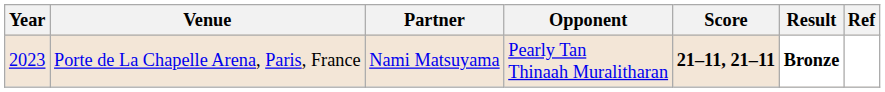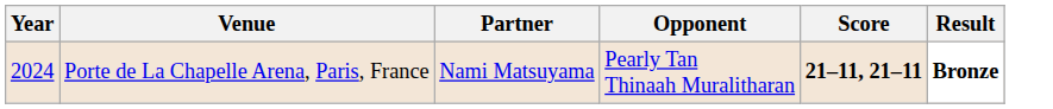 <table class="sortable wikitable" style="font-size: 90%">
 <tr>
 <th>Year</th>
 <th>Venue</th>
 <th>Partner</th>
 <th>Opponent</th>
 <th>Score</th>
 <th>Result</th>
-<th>Ref</th>
 </tr>
 <tr style="background:#F3E6D7">
-<td align="center"><a href='#'>2023</a></td>
+<td align="center"><a href='#'>2024</a></td>
 <td align="left"><a href='#'>Porte de La Chapelle Arena</a>, <a href='#'>Paris</a>, France</td>
 <td align="left"> <a href='#'>Nami Matsuyama</a></td>
 <td align="left"> <a href='#'>Pearly Tan</a><br> <a href='#'>Thinaah Muralitharan</a></td>
 <td align="left"><strong>21–11, 21–11</strong></td>
 <td style="text-align:left; background:white"> <strong>Bronze</strong></td>
-<td style="text-align:center; background:white"></td>
 </tr>
 </table>
